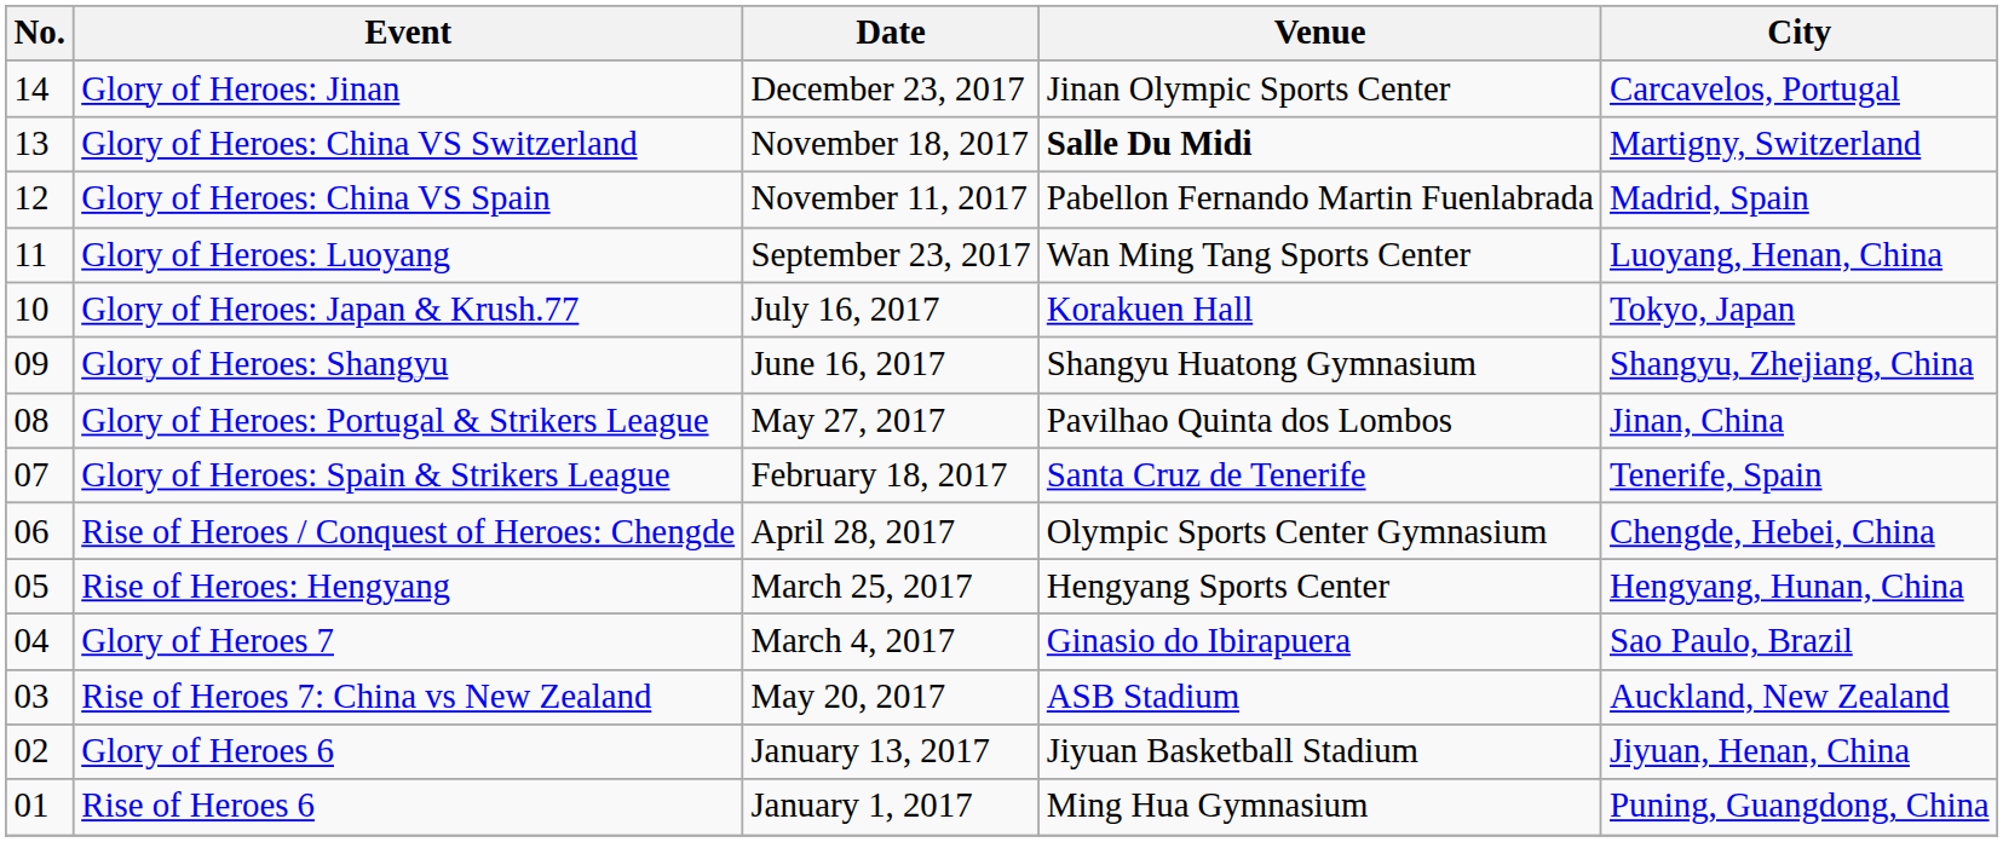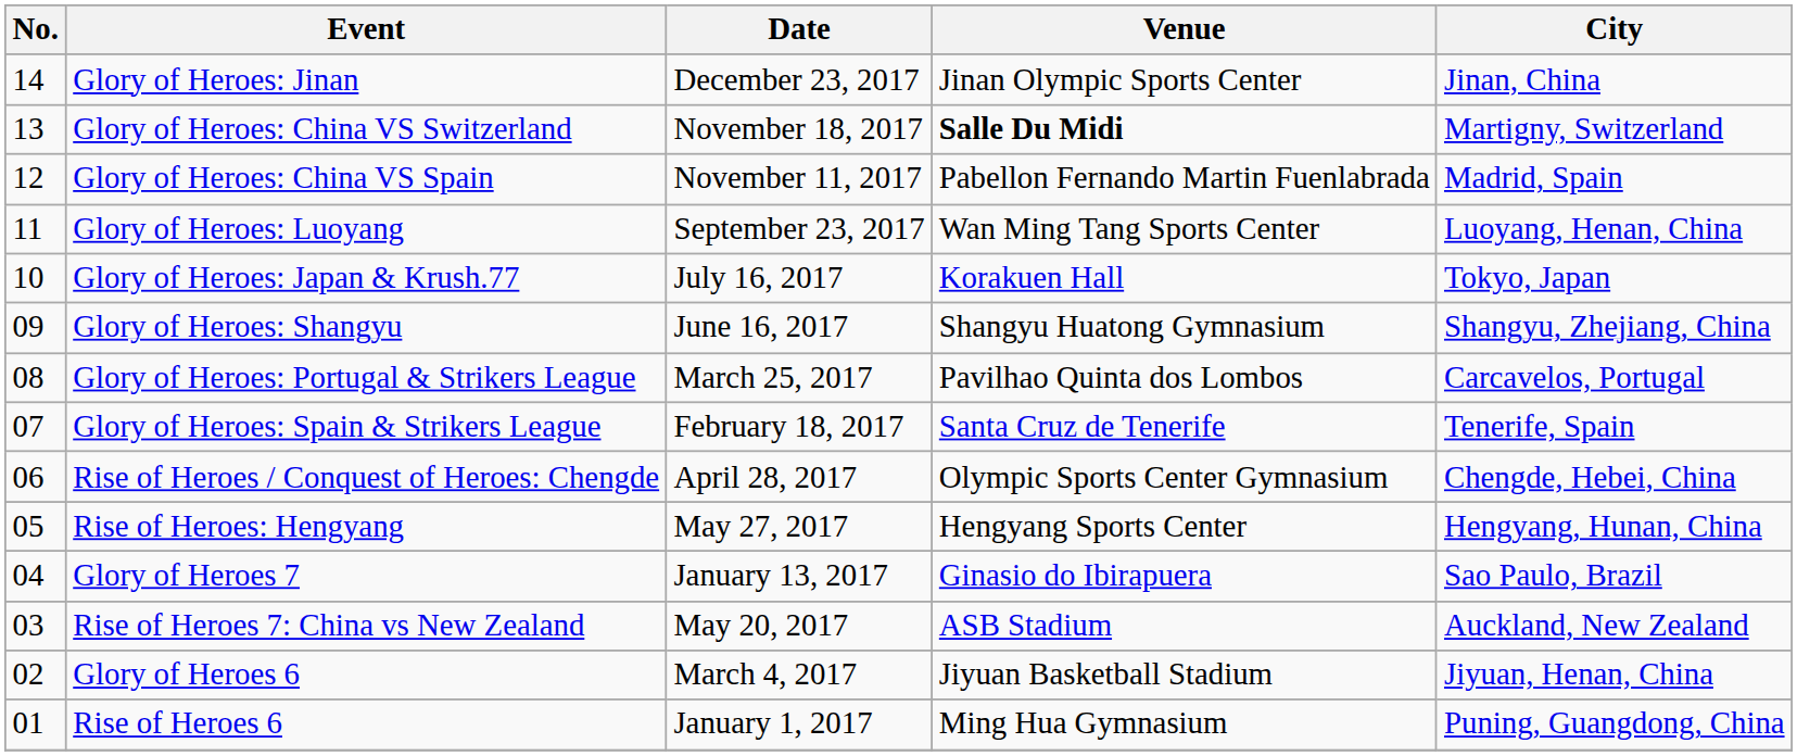 <table class="wikitable sortable">
 <tr>
 <th>No.</th>
 <th>Event</th>
 <th>Date</th>
 <th>Venue</th>
 <th>City</th>
 </tr>
 <tr>
 <td>14</td>
 <td><a href='#'>Glory of Heroes: Jinan</a></td>
 <td>December 23, 2017</td>
 <td>Jinan Olympic Sports Center</td>
-<td> <a href='#'>Carcavelos, Portugal</a></td>
+<td> <a href='#'>Jinan, China</a></td>
 </tr>
 <tr>
 <td>13</td>
 <td><a href='#'>Glory of Heroes: China VS Switzerland</a></td>
 <td>November 18, 2017</td>
 <td><strong>Salle Du Midi</strong></td>
 <td> <a href='#'>Martigny, Switzerland</a></td>
 </tr>
 <tr>
 <td>12</td>
 <td><a href='#'>Glory of Heroes: China VS Spain</a></td>
 <td>November 11, 2017</td>
 <td>Pabellon Fernando Martin Fuenlabrada</td>
 <td> <a href='#'>Madrid, Spain</a></td>
 </tr>
 <tr>
 <td>11</td>
 <td><a href='#'>Glory of Heroes: Luoyang</a></td>
 <td>September 23, 2017</td>
 <td>Wan Ming Tang Sports Center</td>
 <td> <a href='#'>Luoyang, Henan, China</a></td>
 </tr>
 <tr>
 <td>10</td>
 <td><a href='#'>Glory of Heroes: Japan & Krush.77</a></td>
 <td>July 16, 2017</td>
 <td><a href='#'>Korakuen Hall</a></td>
 <td> <a href='#'>Tokyo, Japan</a></td>
 </tr>
 <tr>
 <td>09</td>
 <td><a href='#'>Glory of Heroes: Shangyu</a></td>
 <td>June 16, 2017</td>
 <td>Shangyu Huatong Gymnasium</td>
 <td> <a href='#'>Shangyu, Zhejiang, China</a></td>
 </tr>
 <tr>
 <td>08</td>
 <td><a href='#'>Glory of Heroes: Portugal & Strikers League</a></td>
-<td>May 27, 2017</td>
+<td>March 25, 2017</td>
 <td>Pavilhao Quinta dos Lombos</td>
-<td> <a href='#'>Jinan, China</a></td>
+<td> <a href='#'>Carcavelos, Portugal</a></td>
 </tr>
 <tr>
 <td>07</td>
 <td><a href='#'>Glory of Heroes: Spain & Strikers League</a></td>
 <td>February 18, 2017</td>
 <td><a href='#'>Santa Cruz de Tenerife</a></td>
 <td> <a href='#'>Tenerife, Spain</a></td>
 </tr>
 <tr>
 <td>06</td>
 <td><a href='#'>Rise of Heroes / Conquest of Heroes: Chengde</a></td>
 <td>April 28, 2017</td>
 <td>Olympic Sports Center Gymnasium</td>
 <td> <a href='#'>Chengde, Hebei, China</a></td>
 </tr>
 <tr>
 <td>05</td>
 <td><a href='#'>Rise of Heroes: Hengyang</a></td>
-<td>March 25, 2017</td>
+<td>May 27, 2017</td>
 <td>Hengyang Sports Center</td>
 <td> <a href='#'>Hengyang, Hunan, China</a></td>
 </tr>
 <tr>
 <td>04</td>
 <td><a href='#'>Glory of Heroes 7</a></td>
-<td>March 4, 2017</td>
+<td>January 13, 2017</td>
 <td><a href='#'>Ginasio do Ibirapuera</a></td>
 <td> <a href='#'>Sao Paulo, Brazil</a></td>
 </tr>
 <tr>
 <td>03</td>
 <td><a href='#'>Rise of Heroes 7: China vs New Zealand</a></td>
 <td>May 20, 2017</td>
 <td><a href='#'>ASB Stadium</a></td>
 <td> <a href='#'>Auckland, New Zealand</a></td>
 </tr>
 <tr>
 <td>02</td>
 <td><a href='#'>Glory of Heroes 6</a></td>
-<td>January 13, 2017</td>
+<td>March 4, 2017</td>
 <td>Jiyuan Basketball Stadium</td>
 <td> <a href='#'>Jiyuan, Henan, China</a></td>
 </tr>
 <tr>
 <td>01</td>
 <td><a href='#'>Rise of Heroes 6</a></td>
 <td>January 1, 2017</td>
 <td>Ming Hua Gymnasium</td>
 <td> <a href='#'>Puning, Guangdong, China</a></td>
 </tr>
 <tr>
 </tr>
 </table>
